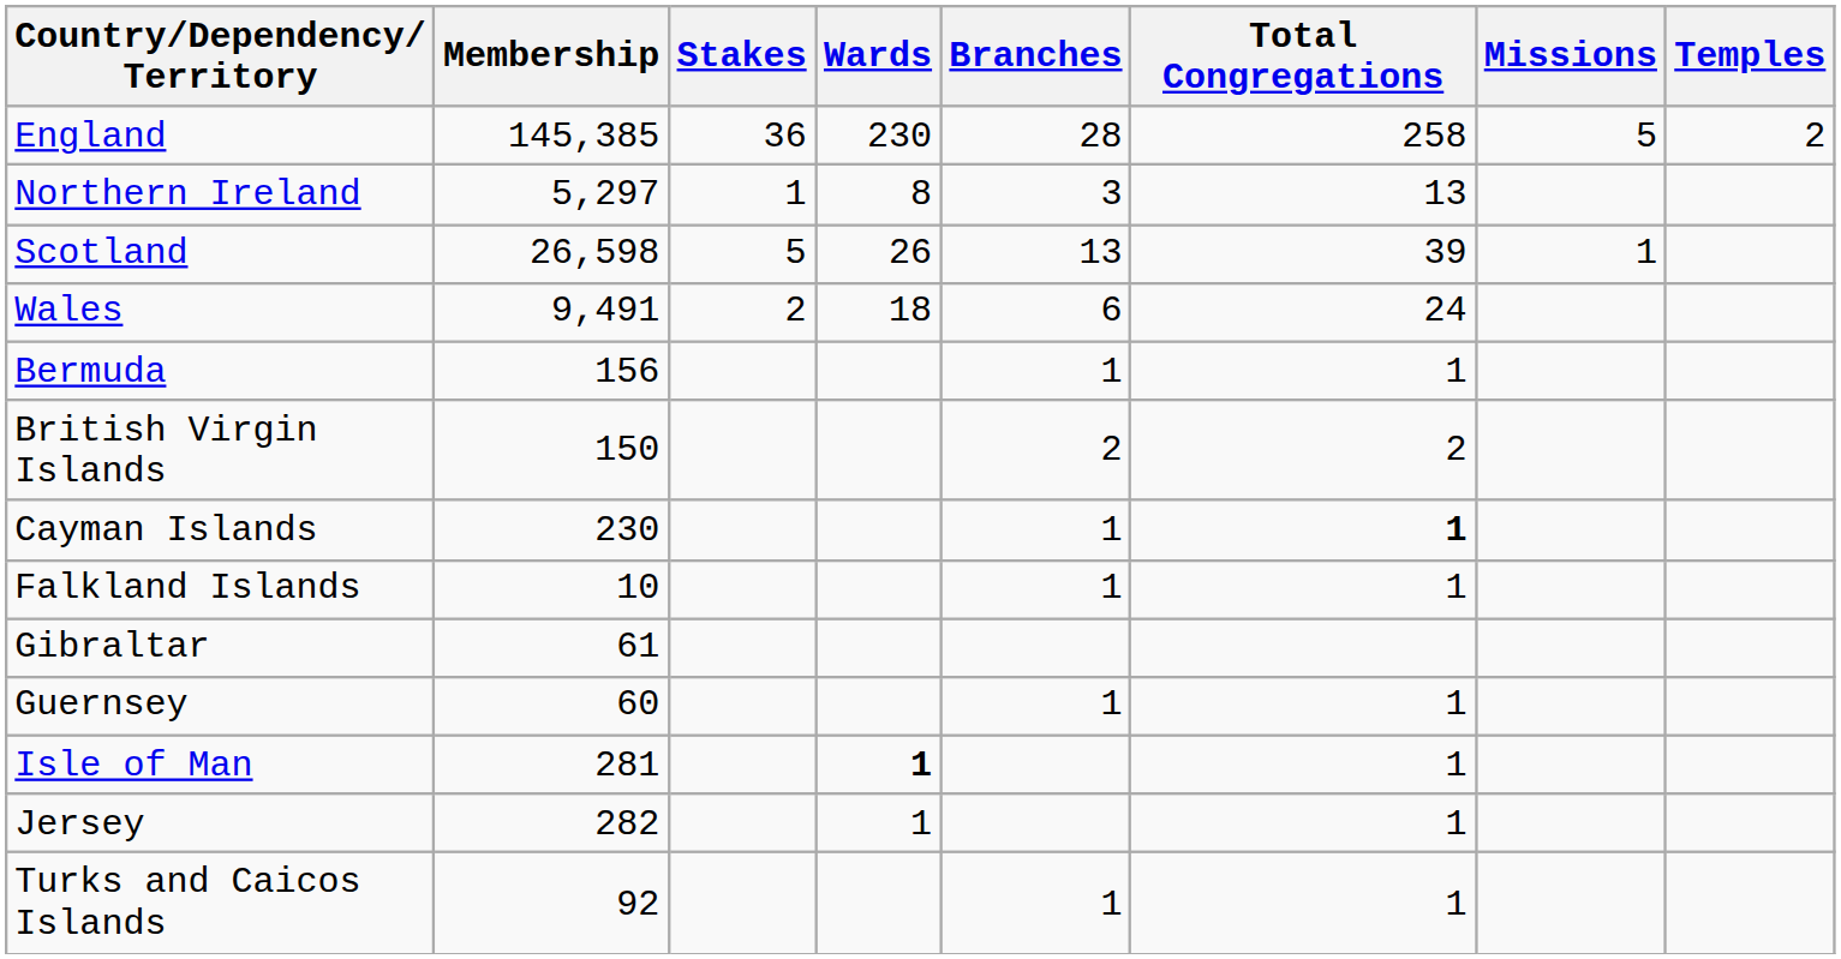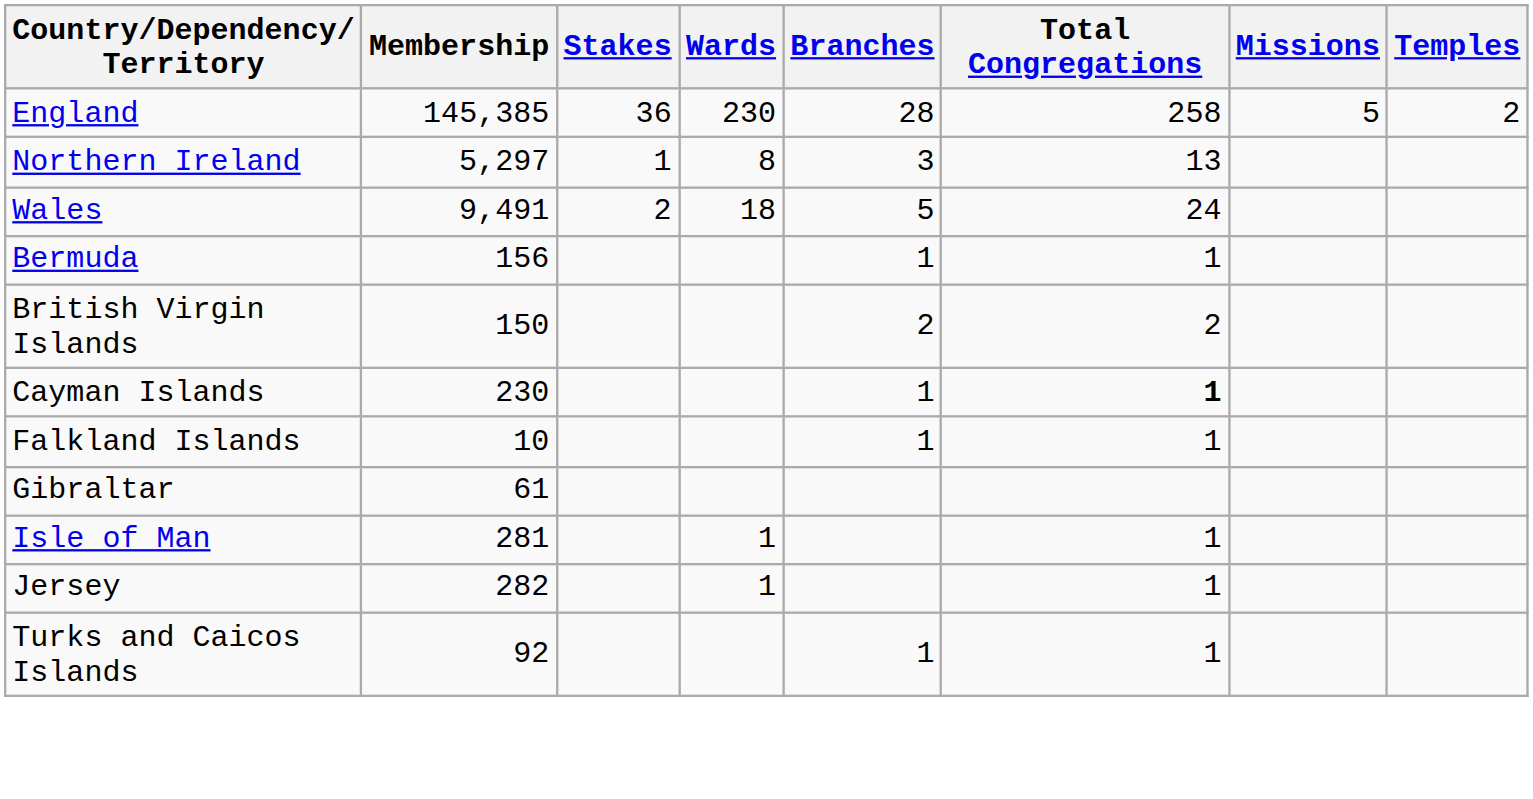 <table class="wikitable sortable">
 <tr>
 <th style="width:130px;">Country/Dependency/ Territory</th>
 <th style="width:65px;">Membership</th>
 <th style="width:35px;"><a href='#'>Stakes</a></th>
 <th style="width:35px;"><a href='#'>Wards</a></th>
 <th style="width:50px;"><a href='#'>Branches</a></th>
 <th style="width:118px;">Total <a href='#'>Congregations</a></th>
 <th style="width:40px;"><a href='#'>Missions</a></th>
 <th style="width:40px;"><a href='#'>Temples</a></th>
 </tr>
 <tr>
 <td> <a href='#'>England</a></td>
 <td align="right">145,385</td>
 <td align="right">36</td>
 <td align="right">230</td>
 <td align="right">28</td>
 <td align="right">258</td>
 <td align="right">5</td>
 <td align="right">2</td>
 </tr>
 <tr>
 <td> <a href='#'>Northern Ireland</a></td>
 <td align="right">5,297</td>
 <td align="right">1</td>
 <td align="right">8</td>
 <td align="right">3</td>
 <td align="right">13</td>
 <td align="right"></td>
 <td align="right"></td>
 </tr>
 <tr>
-<td> <a href='#'>Scotland</a></td>
-<td align="right">26,598</td>
-<td align="right">5</td>
-<td align="right">26</td>
-<td align="right">13</td>
-<td align="right">39</td>
-<td align="right">1</td>
-<td align="right"></td>
-</tr>
-<tr>
 <td> <a href='#'>Wales</a></td>
 <td align="right">9,491</td>
 <td align="right">2</td>
 <td align="right">18</td>
-<td align="right">6</td>
+<td align="right">5</td>
 <td align="right">24</td>
 <td align="right"></td>
 <td align="right"></td>
 </tr>
 <tr>
 <td><a href='#'>Bermuda</a></td>
 <td align="right">156</td>
 <td align="right"></td>
 <td align="right"></td>
 <td align="right">1</td>
 <td align="right">1</td>
 <td align="right"></td>
 <td align="right"></td>
 </tr>
 <tr>
 <td>British Virgin Islands</td>
 <td align="right">150</td>
 <td align="right"></td>
 <td align="right"></td>
 <td align="right">2</td>
 <td align="right">2</td>
 <td align="right"></td>
 <td align="right"></td>
 </tr>
 <tr>
 <td>Cayman Islands</td>
 <td align="right">230</td>
 <td align="right"></td>
 <td align="right"></td>
 <td align="right">1</td>
 <td align="right"><strong>1</strong></td>
 <td align="right"></td>
 <td align="right"></td>
 </tr>
 <tr>
 <td style=white-space:nowrap>Falkland Islands</td>
 <td align="right">10</td>
 <td align="right"></td>
 <td align="right"></td>
 <td align="right">1</td>
 <td align="right">1</td>
 <td align="right"></td>
 <td align="right"></td>
 </tr>
 <tr>
 <td>Gibraltar</td>
 <td align="right">61</td>
 <td align="right"></td>
 <td align="right"></td>
 <td align="right"></td>
 <td align="right"></td>
 <td align="right"></td>
 <td align="right"></td>
 </tr>
 <tr>
-<td>Guernsey</td>
-<td align="right">60</td>
-<td align="right"></td>
-<td align="right"></td>
-<td align="right">1</td>
-<td align="right">1</td>
-<td align="right"></td>
-<td align="right"></td>
-</tr>
-<tr>
 <td> <a href='#'>Isle of Man</a></td>
 <td align="right">281</td>
 <td align="right"></td>
-<td align="right"><strong>1</strong></td>
+<td align="right">1</td>
 <td align="right"></td>
 <td align="right">1</td>
 <td align="right"></td>
 <td align="right"></td>
 </tr>
 <tr>
 <td>Jersey</td>
 <td align="right">282</td>
 <td align="right"></td>
 <td align="right">1</td>
 <td align="right"></td>
 <td align="right">1</td>
 <td align="right"></td>
 <td align="right"></td>
 </tr>
 <tr>
 <td>Turks and Caicos Islands</td>
 <td align="right">92</td>
 <td align="right"></td>
 <td align="right"></td>
 <td align="right">1</td>
 <td align="right">1</td>
 <td align="right"></td>
 <td align="right"></td>
 </tr>
 </table>
